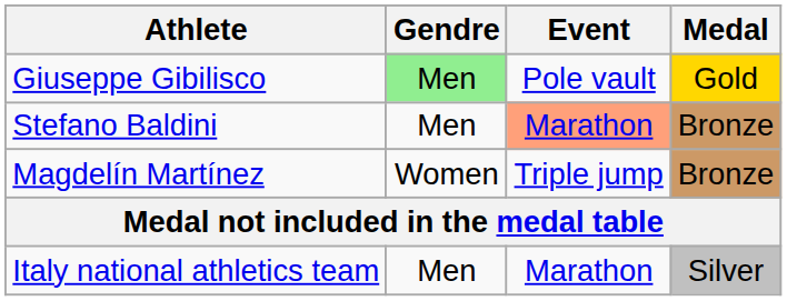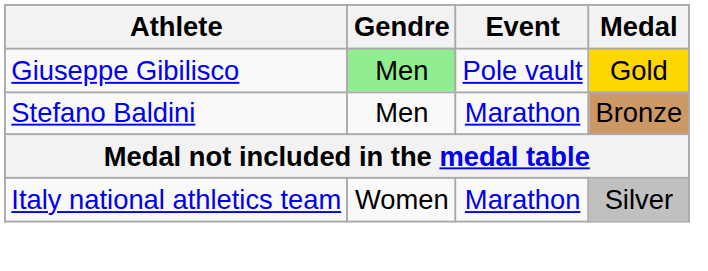 <table class="wikitable" style="width:; font-size:90%; text-align:center;">
 <tr>
 <th>Athlete</th>
 <th>Gendre</th>
 <th>Event</th>
 <th>Medal</th>
 </tr>
 <tr>
 <td align=left><a href='#'>Giuseppe Gibilisco</a></td>
 <td style="background: lightgreen;">Men</td>
 <td><a href='#'>Pole vault</a></td>
 <td bgcolor=gold>Gold</td>
 </tr>
 <tr>
 <td align=left><a href='#'>Stefano Baldini</a></td>
 <td>Men</td>
-<td style="background: lightsalmon;"><a href='#'>Marathon</a></td>
-<td bgcolor=cc9966>Bronze</td>
-</tr>
-<tr>
-<td align=left><a href='#'>Magdelín Martínez</a></td>
-<td>Women</td>
-<td><a href='#'>Triple jump</a></td>
+<td><a href='#'>Marathon</a></td>
 <td bgcolor=cc9966>Bronze</td>
 </tr>
 <tr>
 <th colspan=4>Medal not included in the <a href='#'>medal table</a></th>
 </tr>
 <tr>
 <td align=left><a href='#'>Italy national athletics team</a></td>
-<td>Men</td>
+<td>Women</td>
 <td><a href='#'>Marathon</a></td>
 <td bgcolor=silver>Silver</td>
 </tr>
 </table>
